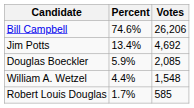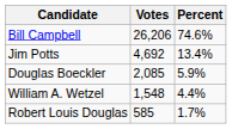 <table class="wikitable">
 <tr>
 <th>Candidate</th>
+<th>Votes</th>
 <th>Percent</th>
-<th>Votes</th>
 </tr>
 <tr>
 <td><a href='#'>Bill Campbell</a></td>
+<td>26,206</td>
 <td>74.6%</td>
-<td>26,206</td>
 </tr>
 <tr>
 <td>Jim Potts</td>
+<td>4,692</td>
 <td>13.4%</td>
-<td>4,692</td>
 </tr>
 <tr>
 <td>Douglas Boeckler</td>
+<td>2,085</td>
 <td>5.9%</td>
-<td>2,085</td>
 </tr>
 <tr>
 <td>William A. Wetzel</td>
+<td>1,548</td>
 <td>4.4%</td>
-<td>1,548</td>
 </tr>
 <tr>
 <td>Robert Louis Douglas</td>
+<td>585</td>
 <td>1.7%</td>
-<td>585</td>
 </tr>
 </table>
